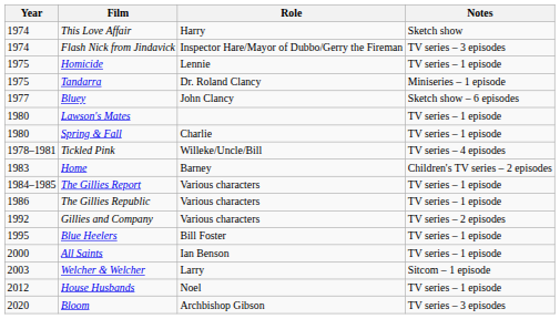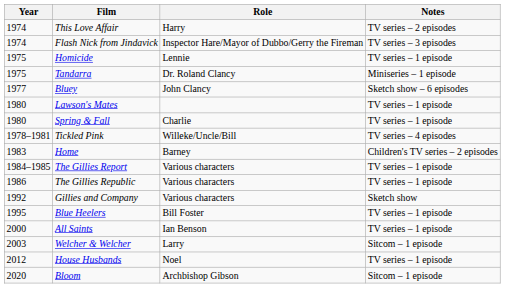 <table class="wikitable">
 <tr>
 <th>Year</th>
 <th>Film</th>
 <th>Role</th>
 <th>Notes</th>
 </tr>
 <tr>
 <td>1974</td>
 <td><em>This Love Affair</em></td>
 <td>Harry</td>
-<td>Sketch show</td>
+<td>TV series – 2 episodes</td>
 </tr>
 <tr>
 <td>1974</td>
 <td><em>Flash Nick from Jindavick</em></td>
 <td>Inspector Hare/Mayor of Dubbo/Gerry the Fireman</td>
 <td>TV series – 3 episodes</td>
 </tr>
 <tr>
 <td>1975</td>
 <td><em><a href='#'>Homicide</a></em></td>
 <td>Lennie</td>
 <td>TV series – 1 episode</td>
 </tr>
 <tr>
 <td>1975</td>
 <td><em><a href='#'>Tandarra</a></em></td>
 <td>Dr. Roland Clancy</td>
 <td>Miniseries – 1 episode</td>
 </tr>
 <tr>
 <td>1977</td>
 <td><em><a href='#'>Bluey</a></em></td>
 <td>John Clancy</td>
 <td>Sketch show – 6 episodes</td>
 </tr>
 <tr>
 <td>1980</td>
 <td><em><a href='#'>Lawson's Mates</a></em></td>
 <td></td>
 <td>TV series – 1 episode</td>
 </tr>
 <tr>
 <td>1980</td>
 <td><em><a href='#'>Spring & Fall</a></em></td>
 <td>Charlie</td>
 <td>TV series – 1 episode</td>
 </tr>
 <tr>
 <td>1978–1981</td>
 <td><em>Tickled Pink</em></td>
 <td>Willeke/Uncle/Bill</td>
 <td>TV series – 4 episodes</td>
 </tr>
 <tr>
 <td>1983</td>
 <td><em><a href='#'>Home</a></em></td>
 <td>Barney</td>
 <td>Children's TV series – 2 episodes</td>
 </tr>
 <tr>
 <td>1984–1985</td>
 <td><em><a href='#'>The Gillies Report</a></em></td>
 <td>Various characters</td>
 <td>TV series – 1 episode</td>
 </tr>
 <tr>
 <td>1986</td>
 <td><em>The Gillies Republic</em></td>
 <td>Various characters</td>
 <td>TV series – 1 episode</td>
 </tr>
 <tr>
 <td>1992</td>
 <td><em>Gillies and Company</em></td>
 <td>Various characters</td>
-<td>TV series – 2 episodes</td>
+<td>Sketch show</td>
 </tr>
 <tr>
 <td>1995</td>
 <td><em><a href='#'>Blue Heelers</a></em></td>
 <td>Bill Foster</td>
 <td>TV series – 1 episode</td>
 </tr>
 <tr>
 <td>2000</td>
 <td><em><a href='#'>All Saints</a></em></td>
 <td>Ian Benson</td>
 <td>TV series – 1 episode</td>
 </tr>
 <tr>
 <td>2003</td>
 <td><em><a href='#'>Welcher & Welcher</a></em></td>
 <td>Larry</td>
 <td>Sitcom – 1 episode</td>
 </tr>
 <tr>
 <td>2012</td>
 <td><em><a href='#'>House Husbands</a></em></td>
 <td>Noel</td>
 <td>TV series – 1 episode</td>
 </tr>
 <tr>
 <td>2020</td>
 <td><em><a href='#'>Bloom</a></em></td>
 <td>Archbishop Gibson</td>
-<td>TV series – 3 episodes</td>
+<td>Sitcom – 1 episode</td>
 </tr>
 </table>
